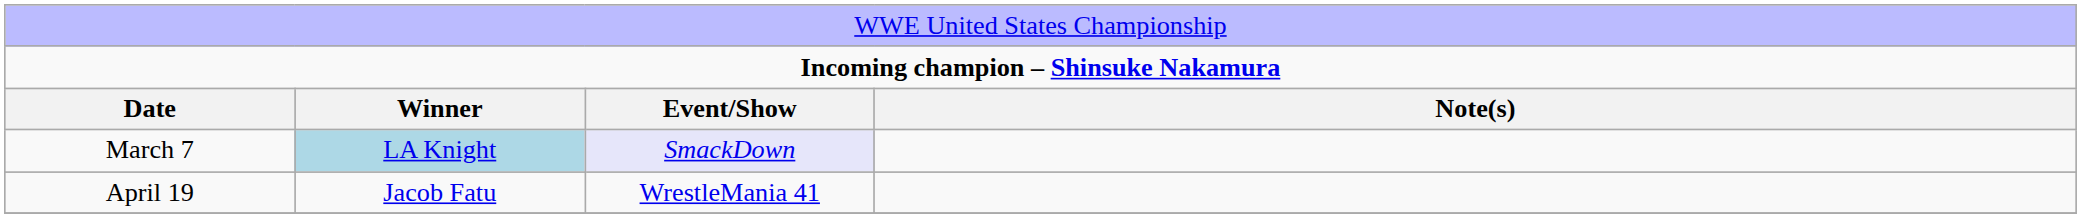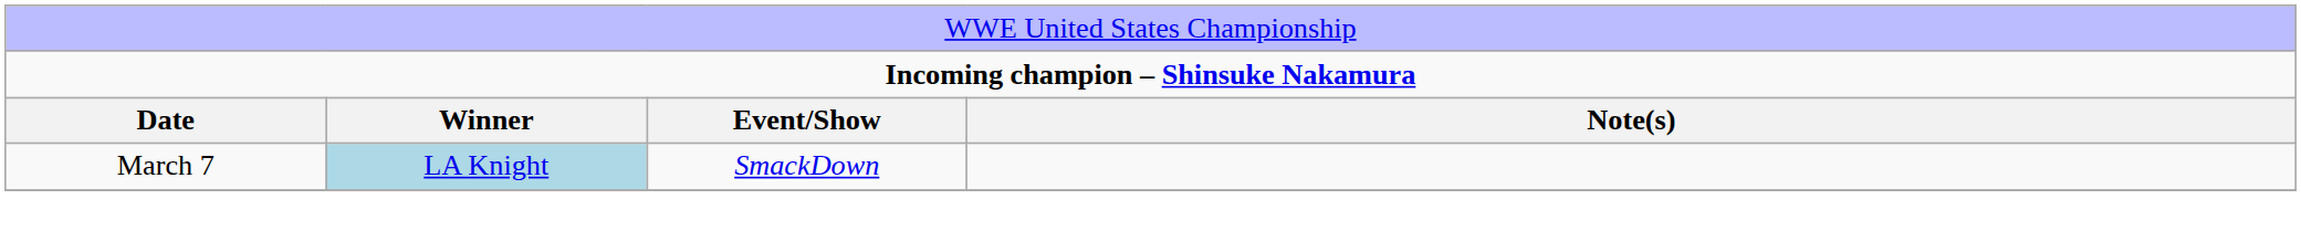 <table class="wikitable" style="text-align:center; width:100%;">
 <tr style="background:#BBF;">
 <td colspan="4" style="text-align: center;"><a href='#'>WWE United States Championship</a></td>
 </tr>
 <tr>
 <td colspan="4" style="text-align: center;"><strong>Incoming champion – <a href='#'>Shinsuke Nakamura</a></strong></td>
 </tr>
 <tr>
 <th width="14%">Date</th>
 <th width="14%">Winner</th>
 <th width="14%">Event/Show</th>
 <th width="58%">Note(s)</th>
 </tr>
 <tr>
 <td>March 7</td>
 <td style="background: lightblue;"><a href='#'>LA Knight</a></td>
-<td style="background: lavender;"><em><a href='#'>SmackDown</a></em></td>
-<td></td>
-</tr>
-<tr>
-<td>April 19</td>
-<td><a href='#'>Jacob Fatu</a></td>
-<td><a href='#'>WrestleMania 41</a><br></td>
+<td><em><a href='#'>SmackDown</a></em></td>
 <td></td>
 </tr>
 <tr>
 </tr>
 </table>
